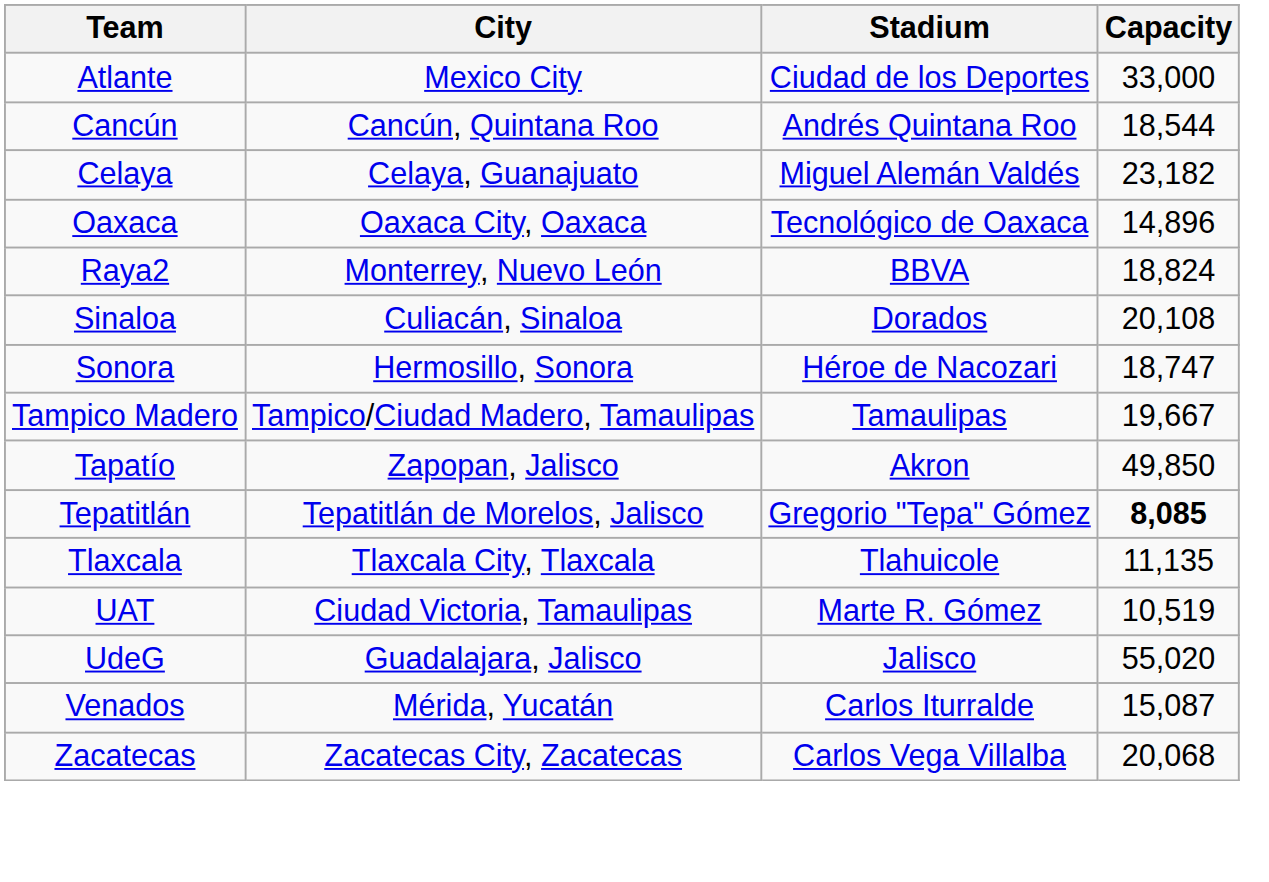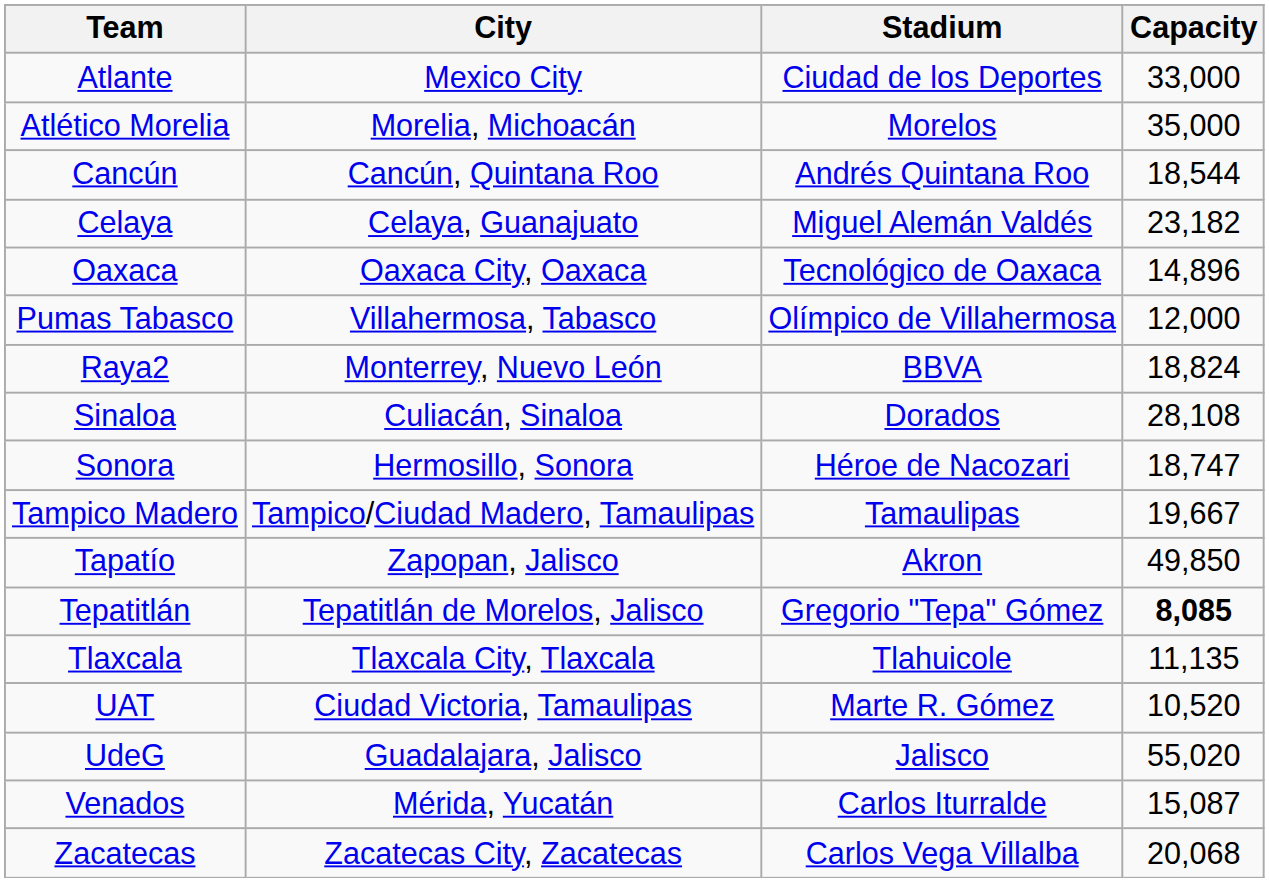 <table class="wikitable sortable" style="text-align: center;">
 <tr>
 <th>Team</th>
 <th>City</th>
 <th>Stadium</th>
 <th>Capacity</th>
 </tr>
 <tr>
 <td><a href='#'>Atlante</a></td>
 <td><a href='#'>Mexico City</a></td>
 <td><a href='#'>Ciudad de los Deportes</a></td>
 <td>33,000</td>
+</tr>
+<tr>
+<td><a href='#'>Atlético Morelia</a></td>
+<td><a href='#'>Morelia</a>, <a href='#'>Michoacán</a></td>
+<td><a href='#'>Morelos</a></td>
+<td>35,000</td>
 </tr>
 <tr>
 <td><a href='#'>Cancún</a></td>
 <td><a href='#'>Cancún</a>, <a href='#'>Quintana Roo</a></td>
 <td><a href='#'>Andrés Quintana Roo</a></td>
 <td>18,544</td>
 </tr>
 <tr>
 <td><a href='#'>Celaya</a></td>
 <td><a href='#'>Celaya</a>, <a href='#'>Guanajuato</a></td>
 <td><a href='#'>Miguel Alemán Valdés</a></td>
 <td>23,182</td>
 </tr>
 <tr>
 <td><a href='#'>Oaxaca</a></td>
 <td><a href='#'>Oaxaca City</a>, <a href='#'>Oaxaca</a></td>
 <td><a href='#'>Tecnológico de Oaxaca</a></td>
 <td>14,896</td>
 </tr>
 <tr>
+<td><a href='#'>Pumas Tabasco</a></td>
+<td><a href='#'>Villahermosa</a>, <a href='#'>Tabasco</a></td>
+<td><a href='#'>Olímpico de Villahermosa</a></td>
+<td>12,000</td>
+</tr>
+<tr>
 <td><a href='#'>Raya2</a></td>
 <td><a href='#'>Monterrey</a>, <a href='#'>Nuevo León</a></td>
 <td><a href='#'>BBVA</a></td>
 <td>18,824</td>
 </tr>
 <tr>
 <td><a href='#'>Sinaloa</a></td>
 <td><a href='#'>Culiacán</a>, <a href='#'>Sinaloa</a></td>
 <td><a href='#'>Dorados</a></td>
-<td>20,108</td>
+<td>28,108</td>
 </tr>
 <tr>
 <td><a href='#'>Sonora</a></td>
 <td><a href='#'>Hermosillo</a>, <a href='#'>Sonora</a></td>
 <td><a href='#'>Héroe de Nacozari</a></td>
 <td>18,747</td>
 </tr>
 <tr>
 <td><a href='#'>Tampico Madero</a></td>
 <td><a href='#'>Tampico</a>/<a href='#'>Ciudad Madero</a>, <a href='#'>Tamaulipas</a></td>
 <td><a href='#'>Tamaulipas</a></td>
 <td>19,667</td>
 </tr>
 <tr>
 <td><a href='#'>Tapatío</a></td>
 <td><a href='#'>Zapopan</a>, <a href='#'>Jalisco</a></td>
 <td><a href='#'>Akron</a></td>
 <td>49,850</td>
 </tr>
 <tr>
 <td><a href='#'>Tepatitlán</a></td>
 <td><a href='#'>Tepatitlán de Morelos</a>, <a href='#'>Jalisco</a></td>
 <td><a href='#'>Gregorio "Tepa" Gómez</a></td>
 <td><strong>8,085</strong></td>
 </tr>
 <tr>
 <td><a href='#'>Tlaxcala</a></td>
 <td><a href='#'>Tlaxcala City</a>, <a href='#'>Tlaxcala</a></td>
 <td><a href='#'>Tlahuicole</a></td>
 <td>11,135</td>
 </tr>
 <tr>
 <td><a href='#'>UAT</a></td>
 <td><a href='#'>Ciudad Victoria</a>, <a href='#'>Tamaulipas</a></td>
 <td><a href='#'>Marte R. Gómez</a></td>
-<td>10,519</td>
+<td>10,520</td>
 </tr>
 <tr>
 <td><a href='#'>UdeG</a></td>
 <td><a href='#'>Guadalajara</a>, <a href='#'>Jalisco</a></td>
 <td><a href='#'>Jalisco</a></td>
 <td>55,020</td>
 </tr>
 <tr>
 <td><a href='#'>Venados</a></td>
 <td><a href='#'>Mérida</a>, <a href='#'>Yucatán</a></td>
 <td><a href='#'>Carlos Iturralde</a></td>
 <td>15,087</td>
 </tr>
 <tr>
 <td><a href='#'>Zacatecas</a></td>
 <td><a href='#'>Zacatecas City</a>, <a href='#'>Zacatecas</a></td>
 <td><a href='#'>Carlos Vega Villalba</a></td>
 <td>20,068</td>
 </tr>
 </table>
